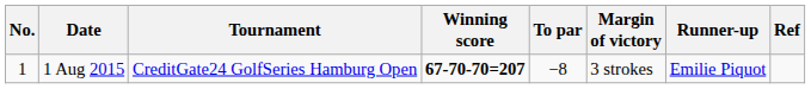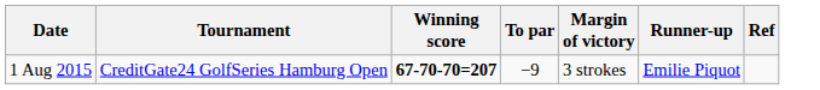 <table class="wikitable" style="font-size:95%;">
 <tr>
-<th>No.</th>
 <th>Date</th>
 <th>Tournament</th>
 <th>Winning<br>score</th>
 <th>To par</th>
 <th>Margin<br>of victory</th>
 <th>Runner-up</th>
 <th>Ref</th>
 </tr>
 <tr>
-<td align=center>1</td>
 <td align=right>1 Aug <a href='#'>2015</a></td>
 <td><a href='#'>CreditGate24 GolfSeries Hamburg Open</a></td>
 <td align=right><strong>67-70-70=207</strong></td>
-<td align=center>−8</td>
+<td align=center>−9</td>
 <td>3 strokes</td>
 <td> <a href='#'>Emilie Piquot</a></td>
 <td></td>
 </tr>
 </table>
